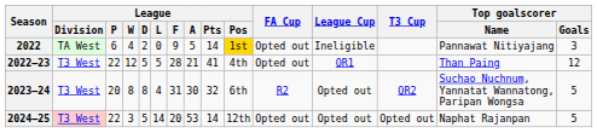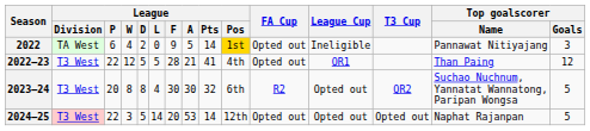 <table class="wikitable" style="text-align: center">
 <tr>
 <th rowspan=2>Season</th>
 <th colspan=9>League</th>
 <th rowspan=2><a href='#'>FA Cup</a></th>
 <th rowspan=2><a href='#'>League Cup</a></th>
 <th rowspan=2><a href='#'>T3 Cup</a></th>
 <th colspan=2>Top goalscorer</th>
 </tr>
 <tr>
 <th>Division</th>
 <th>P</th>
 <th>W</th>
 <th>D</th>
 <th>L</th>
 <th>F</th>
 <th>A</th>
 <th>Pts</th>
 <th>Pos</th>
 <th>Name</th>
 <th>Goals</th>
 </tr>
 <tr>
 <th>2022</th>
 <td bgcolor="#DDFFDD">TA West</td>
 <td>6</td>
 <td>4</td>
 <td>2</td>
 <td>0</td>
 <td>9</td>
 <td>5</td>
 <td>14</td>
 <td bgcolor=gold>1st</td>
 <td>Opted out</td>
 <td>Ineligible</td>
 <td></td>
 <td align="left"> Pannawat Nitiyajang</td>
 <td>3</td>
 </tr>
 <tr>
 <th>2022–23</th>
 <td><a href='#'>T3 West</a></td>
 <td>22</td>
 <td>12</td>
 <td>5</td>
 <td>5</td>
 <td>28</td>
 <td>21</td>
 <td>41</td>
 <td>4th</td>
 <td>Opted out</td>
 <td><a href='#'>QR1</a></td>
 <td></td>
 <td align="left"> <a href='#'>Than Paing</a></td>
 <td>12</td>
 </tr>
 <tr>
 <th>2023–24</th>
 <td><a href='#'>T3 West</a></td>
 <td>20</td>
 <td>8</td>
 <td>8</td>
 <td>4</td>
-<td>31</td>
+<td>30</td>
 <td>30</td>
 <td>32</td>
 <td>6th</td>
 <td><a href='#'>R2</a></td>
 <td>Opted out</td>
 <td><a href='#'>QR2</a></td>
 <td align="left"> <a href='#'>Suchao Nuchnum</a>,<br> Yannatat Wannatong,<br> Paripan Wongsa</td>
 <td>5</td>
 </tr>
 <tr>
 <th>2024–25</th>
 <td bgcolor="#FFCCCC"><a href='#'>T3 West</a></td>
 <td>22</td>
 <td>3</td>
 <td>5</td>
 <td>14</td>
 <td>20</td>
 <td>53</td>
 <td>14</td>
 <td>12th</td>
 <td>Opted out</td>
 <td>Opted out</td>
 <td>Opted out</td>
 <td align="left"> Naphat Rajanpan</td>
 <td>5</td>
 </tr>
 </table>
